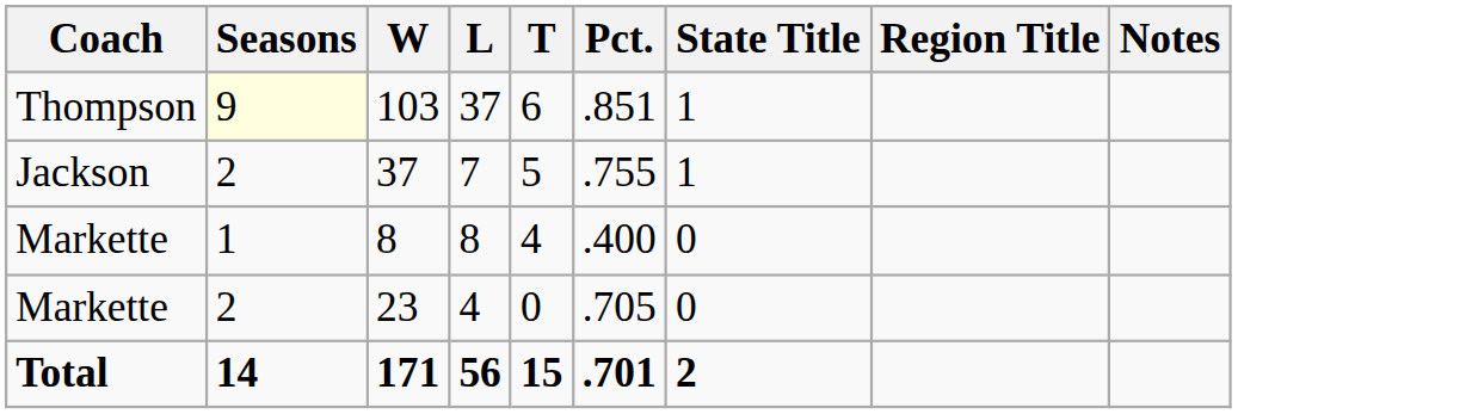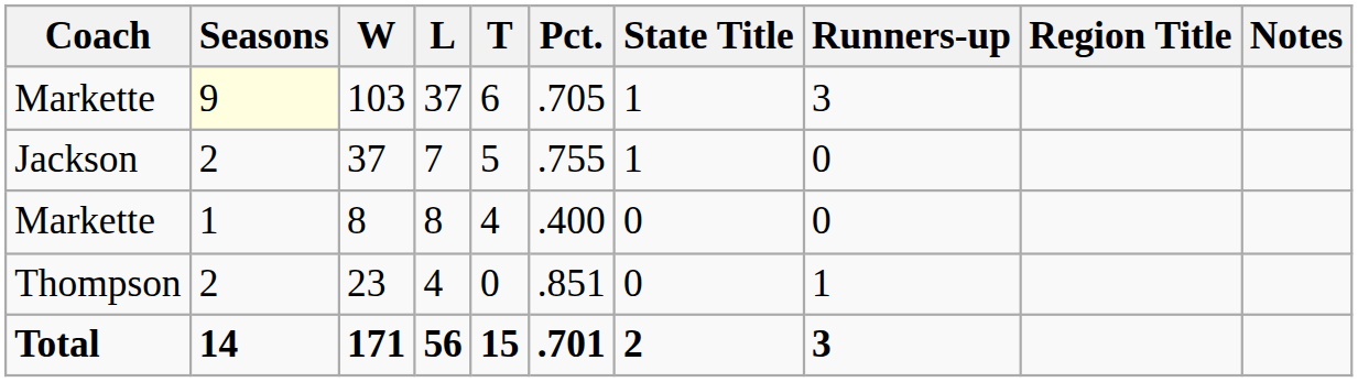 <table class="wikitable">
 <tr>
 <th>Coach</th>
 <th>Seasons</th>
 <th>W</th>
 <th>L</th>
 <th>T</th>
 <th>Pct.</th>
 <th>State Title</th>
+<th>Runners-up</th>
 <th>Region Title</th>
 <th>Notes</th>
 </tr>
 <tr>
-<td>Thompson</td>
+<td>Markette</td>
 <td style="background: lightyellow;">9</td>
 <td>103</td>
 <td>37</td>
 <td>6</td>
-<td>.851</td>
+<td>.705</td>
 <td>1</td>
+<td>3</td>
 <td></td>
 <td></td>
 </tr>
 <tr>
 <td>Jackson</td>
 <td>2</td>
 <td>37</td>
 <td>7</td>
 <td>5</td>
 <td>.755</td>
 <td>1</td>
+<td>0</td>
 <td></td>
 <td></td>
 </tr>
 <tr>
 <td>Markette</td>
 <td>1</td>
 <td>8</td>
 <td>8</td>
 <td>4</td>
 <td>.400</td>
 <td>0</td>
+<td>0</td>
 <td></td>
 <td></td>
 </tr>
 <tr>
-<td>Markette</td>
+<td>Thompson</td>
 <td>2</td>
 <td>23</td>
 <td>4</td>
 <td>0</td>
-<td>.705</td>
+<td>.851</td>
 <td>0</td>
+<td>1</td>
 <td></td>
 <td><strong></strong></td>
 </tr>
 <tr>
 <td><strong>Total</strong></td>
 <td><strong>14</strong></td>
 <td><strong>171</strong></td>
 <td><strong>56</strong></td>
 <td><strong>15</strong></td>
 <td><strong>.701</strong></td>
 <td><strong>2</strong></td>
+<td><strong>3</strong></td>
 <td></td>
 <td></td>
 </tr>
 </table>
